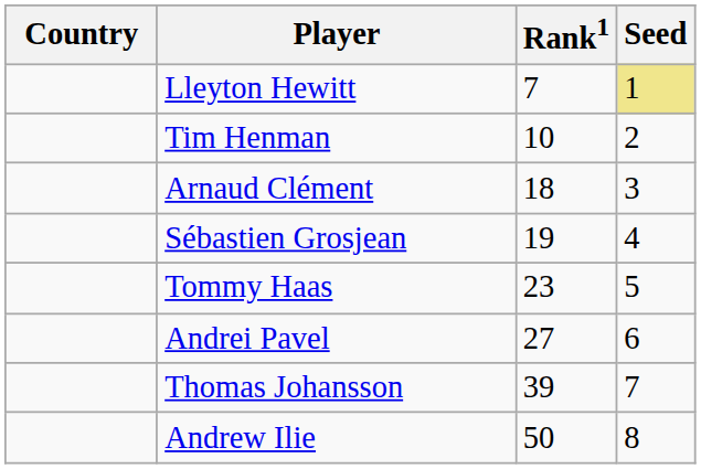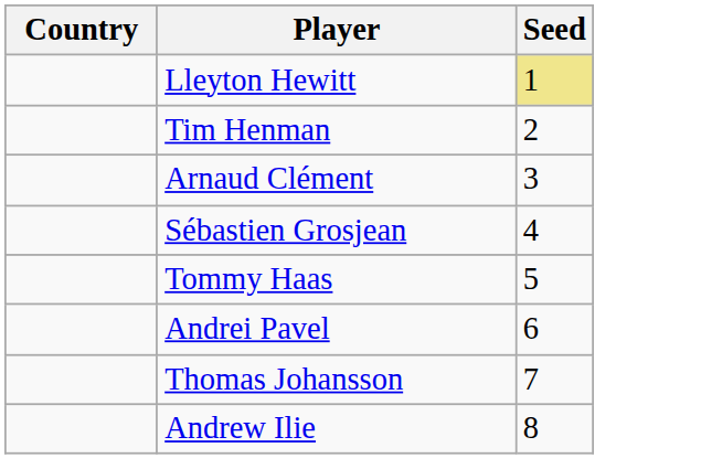 <table class="sortable wikitable">
 <tr>
 <th width="70">Country</th>
 <th width="175">Player</th>
-<th>Rank<sup>1</sup></th>
 <th>Seed</th>
 </tr>
 <tr>
 <td></td>
 <td><a href='#'>Lleyton Hewitt</a></td>
-<td>7</td>
 <td style="background: khaki;">1</td>
 </tr>
 <tr>
 <td></td>
 <td><a href='#'>Tim Henman</a></td>
-<td>10</td>
 <td>2</td>
 </tr>
 <tr>
 <td></td>
 <td><a href='#'>Arnaud Clément</a></td>
-<td>18</td>
 <td>3</td>
 </tr>
 <tr>
 <td></td>
 <td><a href='#'>Sébastien Grosjean</a></td>
-<td>19</td>
 <td>4</td>
 </tr>
 <tr>
 <td></td>
 <td><a href='#'>Tommy Haas</a></td>
-<td>23</td>
 <td>5</td>
 </tr>
 <tr>
 <td></td>
 <td><a href='#'>Andrei Pavel</a></td>
-<td>27</td>
 <td>6</td>
 </tr>
 <tr>
 <td></td>
 <td><a href='#'>Thomas Johansson</a></td>
-<td>39</td>
 <td>7</td>
 </tr>
 <tr>
 <td></td>
 <td><a href='#'>Andrew Ilie</a></td>
-<td>50</td>
 <td>8</td>
 </tr>
 </table>
